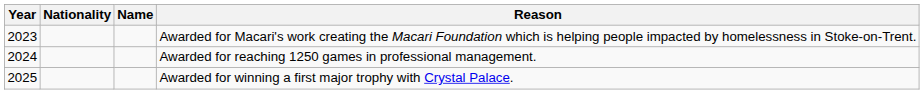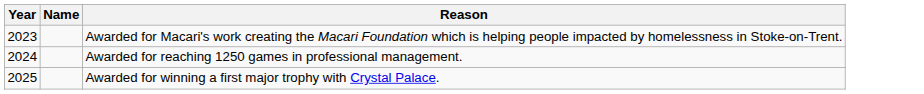 <table class="wikitable sortable">
 <tr>
 <th>Year</th>
-<th>Nationality</th>
 <th>Name</th>
 <th>Reason</th>
 </tr>
 <tr>
 <td style="text-align:center;">2023</td>
 <td></td>
-<td></td>
 <td>Awarded for Macari's work creating the <em>Macari Foundation</em> which is helping people impacted by homelessness in Stoke-on-Trent.</td>
 </tr>
 <tr>
 <td style="text-align:center;">2024</td>
-<td></td>
 <td></td>
 <td>Awarded for reaching 1250 games in professional management.</td>
 </tr>
 <tr>
 <td style="text-align:center;">2025</td>
 <td></td>
-<td></td>
 <td>Awarded for winning a first major trophy with <a href='#'>Crystal Palace</a>.</td>
 </tr>
 </table>
